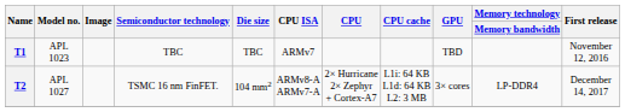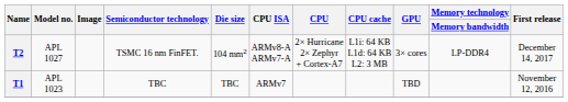 <table class="wikitable sortable" style="font-size:85%; text-align:center">
 <tr>
 <th rowspan=2>Name</th>
 <th rowspan=2>Model no.</th>
 <th rowspan=2>Image</th>
 <th rowspan=2><a href='#'>Semiconductor technology</a></th>
 <th rowspan=2><a href='#'>Die size</a></th>
 <th rowspan=2>CPU <a href='#'>ISA</a></th>
 <th rowspan=2><a href='#'>CPU</a></th>
 <th rowspan=2><a href='#'>CPU cache</a></th>
 <th rowspan=2><a href='#'>GPU</a></th>
 <th><a href='#'>Memory technology</a></th>
 <th rowspan=2>First release</th>
 </tr>
 <tr>
 <th><a href='#'>Memory bandwidth</a></th>
 </tr>
 <tr>
+<th><a href='#'>T2</a></th>
+<td>APL<br>1027<br></td>
+<td></td>
+<td>TSMC 16 nm FinFET.</td>
+<td>104 mm<sup>2</sup></td>
+<td>ARMv8-A<br>ARMv7-A</td>
+<td>2× Hurricane<br>2× Zephyr<br>+ Cortex-A7</td>
+<td>L1i: 64 KB<br>L1d: 64 KB<br>L2: 3 MB</td>
+<td>3× cores</td>
+<td>LP-DDR4</td>
+<td>December<br>14, 2017</td>
+</tr>
+<tr>
 <th><a href='#'>T1</a></th>
 <td>APL<br>1023<br></td>
 <td></td>
 <td>TBC</td>
 <td>TBC</td>
 <td>ARMv7</td>
 <td></td>
 <td></td>
 <td>TBD</td>
 <td></td>
 <td>November<br>12, 2016</td>
 </tr>
 <tr>
-<th><a href='#'>T2</a></th>
-<td>APL<br>1027<br></td>
-<td></td>
-<td>TSMC 16 nm FinFET.</td>
-<td>104 mm<sup>2</sup></td>
-<td>ARMv8-A<br>ARMv7-A</td>
-<td>2× Hurricane<br>2× Zephyr<br>+ Cortex-A7</td>
-<td>L1i: 64 KB<br>L1d: 64 KB<br>L2: 3 MB</td>
-<td>3× cores</td>
-<td>LP-DDR4</td>
-<td>December<br>14, 2017</td>
-</tr>
-<tr>
 </tr>
 </table>
